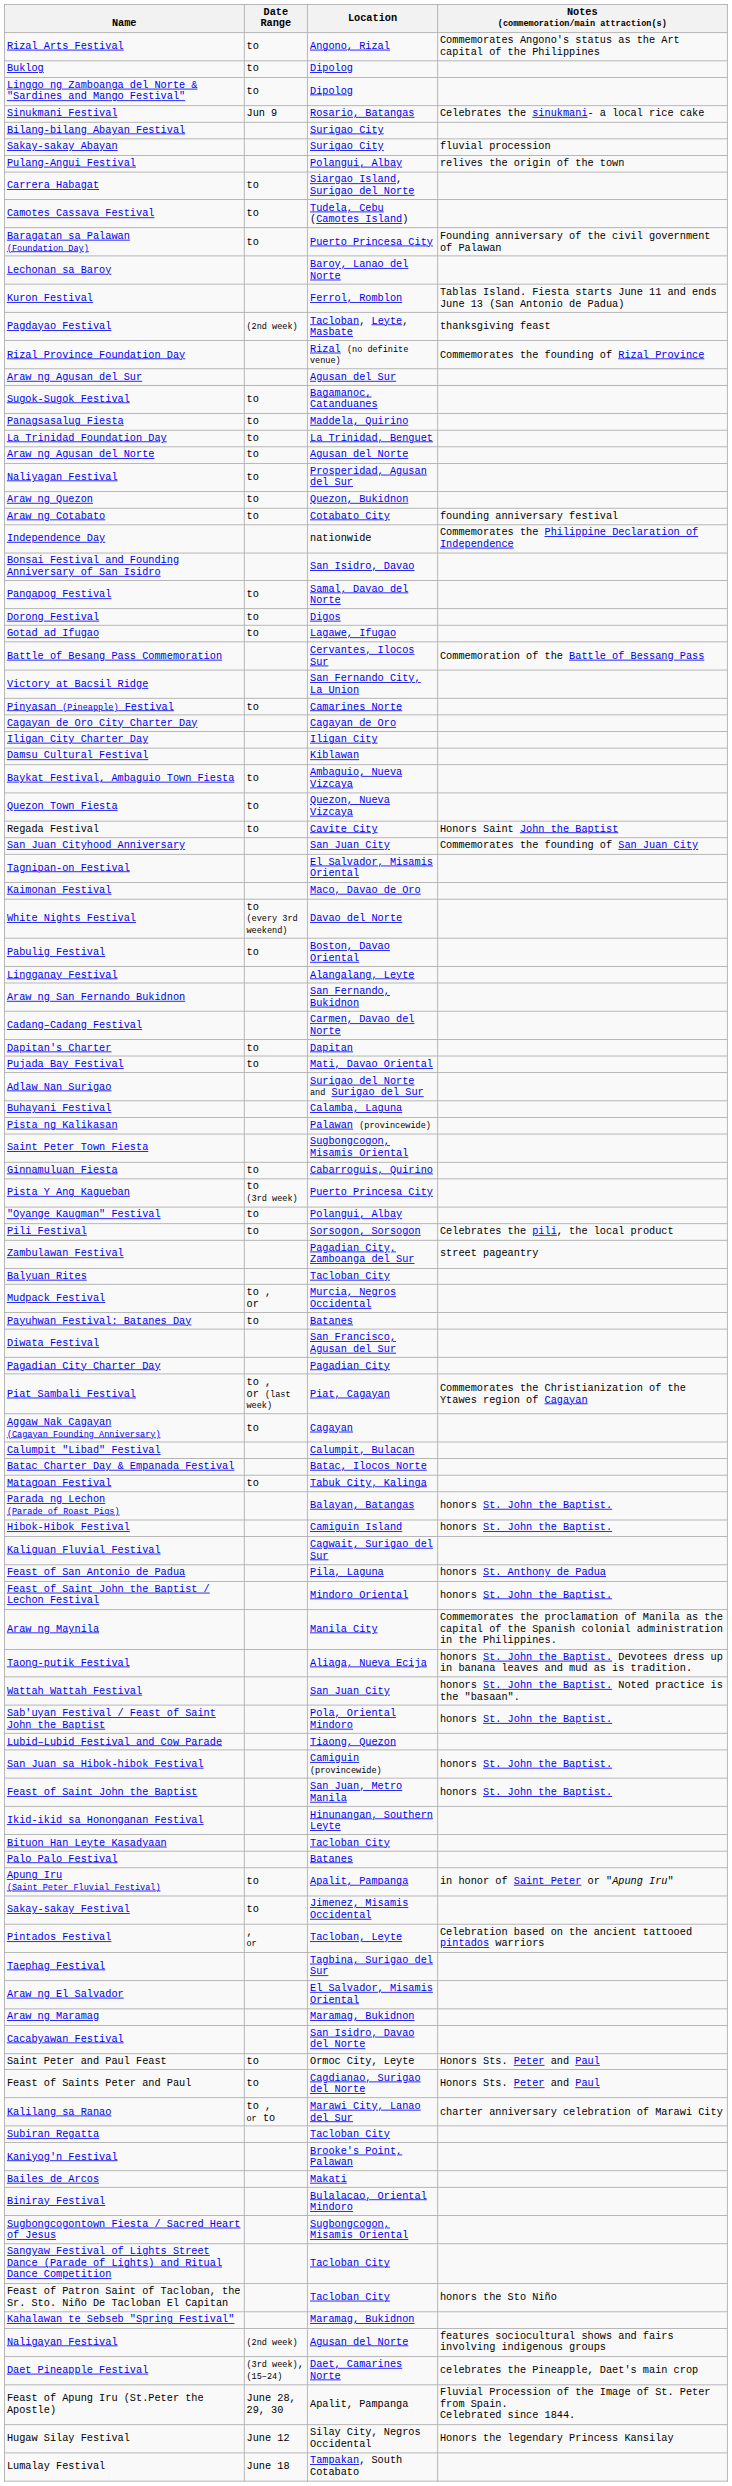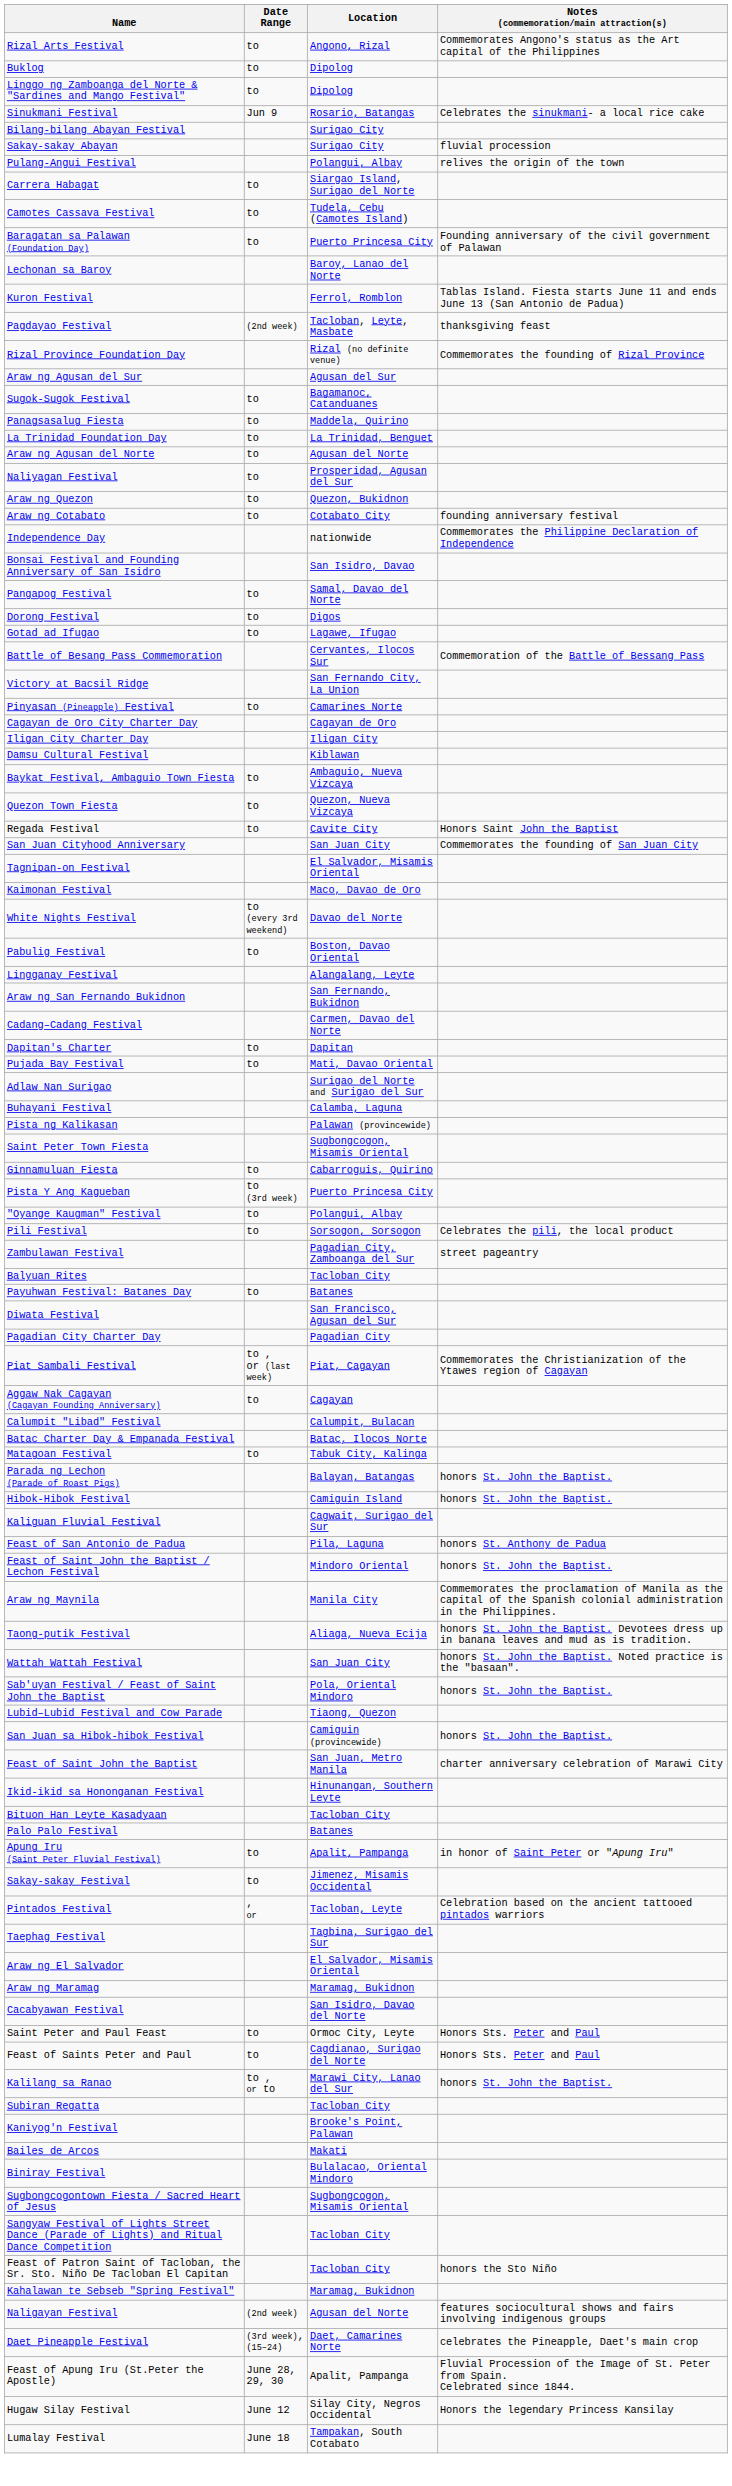 <table class="wikitable sortable" style="font-size:95%;">
 <tr>
 <th><br>Name</th>
 <th>Date Range</th>
 <th>Location</th>
 <th class="unsortable">Notes<br><small>(commemoration/main attraction(s)</small></th>
 </tr>
 <tr>
 <td><a href='#'>Rizal Arts Festival</a></td>
 <td> to </td>
 <td><a href='#'>Angono, Rizal</a></td>
 <td>Commemorates Angono's status as the Art capital of the Philippines</td>
 </tr>
 <tr>
 <td><a href='#'>Buklog</a></td>
 <td> to </td>
 <td><a href='#'>Dipolog</a></td>
 <td></td>
 </tr>
 <tr>
 <td><a href='#'>Linggo ng Zamboanga del Norte & "Sardines and Mango Festival"</a></td>
 <td> to </td>
 <td><a href='#'>Dipolog</a></td>
 <td></td>
 </tr>
 <tr>
 <td><a href='#'>Sinukmani Festival</a></td>
 <td>Jun 9</td>
 <td><a href='#'>Rosario, Batangas</a></td>
 <td>Celebrates the <a href='#'>sinukmani</a>- a local rice cake</td>
 </tr>
 <tr>
 <td><a href='#'>Bilang-bilang Abayan Festival</a></td>
 <td></td>
 <td><a href='#'>Surigao City</a></td>
 <td></td>
 </tr>
 <tr>
 <td><a href='#'>Sakay-sakay Abayan</a></td>
 <td></td>
 <td><a href='#'>Surigao City</a></td>
 <td>fluvial procession</td>
 </tr>
 <tr>
 <td><a href='#'>Pulang-Angui Festival</a></td>
 <td></td>
 <td><a href='#'>Polangui, Albay</a></td>
 <td>relives the origin of the town</td>
 </tr>
 <tr>
 <td><a href='#'>Carrera Habagat</a></td>
 <td> to </td>
 <td><a href='#'>Siargao Island</a>, <a href='#'>Surigao del Norte</a></td>
 <td></td>
 </tr>
 <tr>
 <td><a href='#'>Camotes Cassava Festival</a></td>
 <td> to </td>
 <td><a href='#'>Tudela, Cebu</a> (<a href='#'>Camotes Island</a>)</td>
 <td></td>
 </tr>
 <tr>
 <td><a href='#'>Baragatan sa Palawan<br><small>(Foundation Day)</small></a></td>
 <td> to </td>
 <td><a href='#'>Puerto Princesa City</a></td>
 <td>Founding anniversary of the civil government of Palawan</td>
 </tr>
 <tr>
 <td><a href='#'>Lechonan sa Baroy</a></td>
 <td></td>
 <td><a href='#'>Baroy, Lanao del Norte</a></td>
 <td></td>
 </tr>
 <tr>
 <td><a href='#'>Kuron Festival</a></td>
 <td></td>
 <td><a href='#'>Ferrol, Romblon</a></td>
 <td>Tablas Island. Fiesta starts June 11 and ends June 13 (San Antonio de Padua)</td>
 </tr>
 <tr>
 <td><a href='#'>Pagdayao Festival</a></td>
 <td> <small>(2nd week)</small></td>
 <td><a href='#'>Tacloban</a>, <a href='#'>Leyte</a>, <a href='#'>Masbate</a></td>
 <td>thanksgiving feast</td>
 </tr>
 <tr>
 <td><a href='#'>Rizal Province Foundation Day</a></td>
 <td></td>
 <td><a href='#'>Rizal</a> <small>(no definite venue)</small></td>
 <td>Commemorates the founding of <a href='#'>Rizal Province</a></td>
 </tr>
 <tr>
 <td><a href='#'>Araw ng Agusan del Sur</a></td>
 <td></td>
 <td><a href='#'>Agusan del Sur</a></td>
 <td></td>
 </tr>
 <tr>
 <td><a href='#'>Sugok-Sugok Festival</a></td>
 <td> to </td>
 <td><a href='#'>Bagamanoc, Catanduanes</a></td>
 <td></td>
 </tr>
 <tr>
 <td><a href='#'>Panagsasalug Fiesta</a></td>
 <td> to </td>
 <td><a href='#'>Maddela, Quirino</a></td>
 <td></td>
 </tr>
 <tr>
 <td><a href='#'>La Trinidad Foundation Day</a></td>
 <td> to </td>
 <td><a href='#'>La Trinidad, Benguet</a></td>
 <td></td>
 </tr>
 <tr>
 <td><a href='#'>Araw ng Agusan del Norte</a></td>
 <td> to </td>
 <td><a href='#'>Agusan del Norte</a></td>
 <td></td>
 </tr>
 <tr>
 <td><a href='#'>Naliyagan Festival</a></td>
 <td> to </td>
 <td><a href='#'>Prosperidad, Agusan del Sur</a></td>
 <td></td>
 </tr>
 <tr>
 <td><a href='#'>Araw ng Quezon</a></td>
 <td> to </td>
 <td><a href='#'>Quezon, Bukidnon</a></td>
 <td></td>
 </tr>
 <tr>
 <td><a href='#'>Araw ng Cotabato</a></td>
 <td> to </td>
 <td><a href='#'>Cotabato City</a></td>
 <td>founding anniversary festival</td>
 </tr>
 <tr>
 <td><a href='#'>Independence Day</a></td>
 <td></td>
 <td>nationwide</td>
 <td>Commemorates the <a href='#'>Philippine Declaration of Independence</a></td>
 </tr>
 <tr>
 <td><a href='#'>Bonsai Festival and Founding Anniversary of San Isidro</a></td>
 <td></td>
 <td><a href='#'>San Isidro, Davao</a></td>
 <td></td>
 </tr>
 <tr>
 <td><a href='#'>Pangapog Festival</a></td>
 <td> to </td>
 <td><a href='#'>Samal, Davao del Norte</a></td>
 <td></td>
 </tr>
 <tr>
 <td><a href='#'>Dorong Festival</a></td>
 <td> to </td>
 <td><a href='#'>Digos</a></td>
 <td></td>
 </tr>
 <tr>
 <td><a href='#'>Gotad ad Ifugao</a></td>
 <td> to </td>
 <td><a href='#'>Lagawe, Ifugao</a></td>
 <td></td>
 </tr>
 <tr>
 <td><a href='#'>Battle of Besang Pass Commemoration</a></td>
 <td></td>
 <td><a href='#'>Cervantes, Ilocos Sur</a></td>
 <td>Commemoration of the <a href='#'>Battle of Bessang Pass</a></td>
 </tr>
 <tr>
 <td><a href='#'>Victory at Bacsil Ridge</a></td>
 <td></td>
 <td><a href='#'>San Fernando City, La Union</a></td>
 <td></td>
 </tr>
 <tr>
 <td><a href='#'>Pinyasan <small>(Pineapple)</small> Festival</a></td>
 <td> to </td>
 <td><a href='#'>Camarines Norte</a></td>
 <td></td>
 </tr>
 <tr>
 <td><a href='#'>Cagayan de Oro City Charter Day</a></td>
 <td></td>
 <td><a href='#'>Cagayan de Oro</a></td>
 <td></td>
 </tr>
 <tr>
 <td><a href='#'>Iligan City Charter Day</a></td>
 <td></td>
 <td><a href='#'>Iligan City</a></td>
 <td></td>
 </tr>
 <tr>
 <td><a href='#'>Damsu Cultural Festival</a></td>
 <td></td>
 <td><a href='#'>Kiblawan</a></td>
 <td></td>
 </tr>
 <tr>
 <td><a href='#'>Baykat Festival, Ambaguio Town Fiesta</a></td>
 <td> to </td>
 <td><a href='#'>Ambaguio, Nueva Vizcaya</a></td>
 <td></td>
 </tr>
 <tr>
 <td><a href='#'>Quezon Town Fiesta</a></td>
 <td> to </td>
 <td><a href='#'>Quezon, Nueva Vizcaya</a></td>
 <td></td>
 </tr>
 <tr>
 <td>Regada Festival</td>
 <td> to </td>
 <td><a href='#'>Cavite City</a></td>
 <td>Honors Saint <a href='#'>John the Baptist</a></td>
 </tr>
 <tr>
 <td><a href='#'>San Juan Cityhood Anniversary</a></td>
 <td></td>
 <td><a href='#'>San Juan City</a></td>
 <td>Commemorates the founding of <a href='#'>San Juan City</a></td>
 </tr>
 <tr>
 <td><a href='#'>Tagnipan-on Festival</a></td>
 <td></td>
 <td><a href='#'>El Salvador, Misamis Oriental</a></td>
 <td></td>
 </tr>
 <tr>
 <td><a href='#'>Kaimonan Festival</a></td>
 <td></td>
 <td><a href='#'>Maco, Davao de Oro</a></td>
 <td></td>
 </tr>
 <tr>
 <td><a href='#'>White Nights Festival</a></td>
 <td> to <br><small>(every 3rd weekend)</small></td>
 <td><a href='#'>Davao del Norte</a></td>
 <td></td>
 </tr>
 <tr>
 <td><a href='#'>Pabulig Festival</a></td>
 <td> to </td>
 <td><a href='#'>Boston, Davao Oriental</a></td>
 <td></td>
 </tr>
 <tr>
 <td><a href='#'>Lingganay Festival</a></td>
 <td></td>
 <td><a href='#'>Alangalang, Leyte</a></td>
 <td></td>
 </tr>
 <tr>
 <td><a href='#'>Araw ng San Fernando Bukidnon</a></td>
 <td></td>
 <td><a href='#'>San Fernando, Bukidnon</a></td>
 <td></td>
 </tr>
 <tr>
 <td><a href='#'>Cadang–Cadang Festival</a></td>
 <td></td>
 <td><a href='#'>Carmen, Davao del Norte</a></td>
 <td></td>
 </tr>
 <tr>
 <td><a href='#'>Dapitan's Charter</a></td>
 <td> to </td>
 <td><a href='#'>Dapitan</a></td>
 <td></td>
 </tr>
 <tr>
 <td><a href='#'>Pujada Bay Festival</a></td>
 <td> to </td>
 <td><a href='#'>Mati, Davao Oriental</a></td>
 <td></td>
 </tr>
 <tr>
 <td><a href='#'>Adlaw Nan Surigao</a></td>
 <td></td>
 <td><a href='#'>Surigao del Norte</a> <small>and</small> <a href='#'>Surigao del Sur</a></td>
 <td></td>
 </tr>
 <tr>
 <td><a href='#'>Buhayani Festival</a></td>
 <td></td>
 <td><a href='#'>Calamba, Laguna</a></td>
 <td></td>
 </tr>
 <tr>
 <td><a href='#'>Pista ng Kalikasan</a></td>
 <td></td>
 <td><a href='#'>Palawan</a> <small>(provincewide)</small></td>
 <td></td>
 </tr>
 <tr>
 <td><a href='#'>Saint Peter Town Fiesta</a></td>
 <td></td>
 <td><a href='#'>Sugbongcogon, Misamis Oriental</a></td>
 <td></td>
 </tr>
 <tr>
 <td><a href='#'>Ginnamuluan Fiesta</a></td>
 <td> to </td>
 <td><a href='#'>Cabarroguis, Quirino</a></td>
 <td></td>
 </tr>
 <tr>
 <td><a href='#'>Pista Y Ang Kagueban</a></td>
 <td> to <br><small>(3rd week)</small></td>
 <td><a href='#'>Puerto Princesa City</a></td>
 <td></td>
 </tr>
 <tr>
 <td><a href='#'>"Oyange Kaugman" Festival</a></td>
 <td> to </td>
 <td><a href='#'>Polangui, Albay</a></td>
 <td></td>
 </tr>
 <tr>
 <td><a href='#'>Pili Festival</a></td>
 <td> to </td>
 <td><a href='#'>Sorsogon, Sorsogon</a></td>
 <td>Celebrates the <a href='#'>pili</a>, the local product</td>
 </tr>
 <tr>
 <td><a href='#'>Zambulawan Festival</a></td>
 <td></td>
 <td><a href='#'>Pagadian City, Zamboanga del Sur</a></td>
 <td>street pageantry</td>
 </tr>
 <tr>
 <td><a href='#'>Balyuan Rites</a></td>
 <td></td>
 <td><a href='#'>Tacloban City</a></td>
 <td></td>
 </tr>
 <tr>
-<td><a href='#'>Mudpack Festival</a></td>
-<td> to ,<br>or </td>
-<td><a href='#'>Murcia, Negros Occidental</a></td>
-<td></td>
-</tr>
-<tr>
 <td><a href='#'>Payuhwan Festival: Batanes Day</a></td>
 <td> to </td>
 <td><a href='#'>Batanes</a></td>
 <td></td>
 </tr>
 <tr>
 <td><a href='#'>Diwata Festival</a></td>
 <td></td>
 <td><a href='#'>San Francisco, Agusan del Sur</a></td>
 <td></td>
 </tr>
 <tr>
 <td><a href='#'>Pagadian City Charter Day</a></td>
 <td></td>
 <td><a href='#'>Pagadian City</a></td>
 <td></td>
 </tr>
 <tr>
 <td><a href='#'>Piat Sambali Festival</a></td>
 <td> to ,<br>or <small>(last week)</small></td>
 <td><a href='#'>Piat, Cagayan</a></td>
 <td>Commemorates the Christianization of the Ytawes region of <a href='#'>Cagayan</a></td>
 </tr>
 <tr>
 <td><a href='#'>Aggaw Nak Cagayan<br><small>(Cagayan Founding Anniversary)</small></a></td>
 <td> to </td>
 <td><a href='#'>Cagayan</a></td>
 <td></td>
 </tr>
 <tr>
 <td><a href='#'>Calumpit "Libad" Festival</a></td>
 <td></td>
 <td><a href='#'>Calumpit, Bulacan</a></td>
 <td></td>
 </tr>
 <tr>
 <td><a href='#'>Batac Charter Day & Empanada Festival</a></td>
 <td></td>
 <td><a href='#'>Batac, Ilocos Norte</a></td>
 <td></td>
 </tr>
 <tr>
 <td><a href='#'>Matagoan Festival</a></td>
 <td> to </td>
 <td><a href='#'>Tabuk City, Kalinga</a></td>
 <td></td>
 </tr>
 <tr>
 <td><a href='#'>Parada ng Lechon<br><small>(Parade of Roast Pigs)</small></a></td>
 <td></td>
 <td><a href='#'>Balayan, Batangas</a></td>
 <td>honors <a href='#'>St. John the Baptist.</a></td>
 </tr>
 <tr>
 <td><a href='#'>Hibok-Hibok Festival</a></td>
 <td></td>
 <td><a href='#'>Camiguin Island</a></td>
 <td>honors <a href='#'>St. John the Baptist.</a></td>
 </tr>
 <tr>
 <td><a href='#'>Kaliguan Fluvial Festival</a></td>
 <td></td>
 <td><a href='#'>Cagwait, Surigao del Sur</a></td>
 <td></td>
 </tr>
 <tr>
 <td><a href='#'>Feast of San Antonio de Padua</a></td>
 <td></td>
 <td><a href='#'>Pila, Laguna</a></td>
 <td>honors <a href='#'>St. Anthony de Padua</a></td>
 </tr>
 <tr>
 <td><a href='#'>Feast of Saint John the Baptist / Lechon Festival</a></td>
 <td></td>
 <td><a href='#'>Mindoro Oriental</a></td>
 <td>honors <a href='#'>St. John the Baptist.</a></td>
 </tr>
 <tr>
 <td><a href='#'>Araw ng Maynila</a></td>
 <td></td>
 <td><a href='#'>Manila City</a></td>
 <td>Commemorates the proclamation of Manila as the capital of the Spanish colonial administration in the Philippines.</td>
 </tr>
 <tr>
 <td><a href='#'>Taong-putik Festival</a></td>
 <td></td>
 <td><a href='#'>Aliaga, Nueva Ecija</a></td>
 <td>honors <a href='#'>St. John the Baptist.</a> Devotees dress up in banana leaves and mud as is tradition.</td>
 </tr>
 <tr>
 <td><a href='#'>Wattah Wattah Festival</a></td>
 <td></td>
 <td><a href='#'>San Juan City</a></td>
 <td>honors <a href='#'>St. John the Baptist.</a> Noted practice is the "basaan".</td>
 </tr>
 <tr>
 <td><a href='#'>Sab'uyan Festival / Feast of Saint John the Baptist</a></td>
 <td></td>
 <td><a href='#'>Pola, Oriental Mindoro</a></td>
 <td>honors <a href='#'>St. John the Baptist.</a></td>
 </tr>
 <tr>
 <td><a href='#'>Lubid–Lubid Festival and Cow Parade</a></td>
 <td></td>
 <td><a href='#'>Tiaong, Quezon</a></td>
 <td></td>
 </tr>
 <tr>
 <td><a href='#'>San Juan sa Hibok-hibok Festival</a></td>
 <td></td>
 <td><a href='#'>Camiguin</a> <small>(provincewide)</small></td>
 <td>honors <a href='#'>St. John the Baptist.</a></td>
 </tr>
 <tr>
 <td><a href='#'>Feast of Saint John the Baptist</a></td>
 <td></td>
 <td><a href='#'>San Juan, Metro Manila</a></td>
-<td>honors <a href='#'>St. John the Baptist.</a></td>
+<td>charter anniversary celebration of Marawi City</td>
 </tr>
 <tr>
 <td><a href='#'>Ikid-ikid sa Hononganan Festival</a></td>
 <td></td>
 <td><a href='#'>Hinunangan, Southern Leyte</a></td>
 <td></td>
 </tr>
 <tr>
 <td><a href='#'>Bituon Han Leyte Kasadyaan</a></td>
 <td></td>
 <td><a href='#'>Tacloban City</a></td>
 <td></td>
 </tr>
 <tr>
 <td><a href='#'>Palo Palo Festival</a></td>
 <td></td>
 <td><a href='#'>Batanes</a></td>
 <td></td>
 </tr>
 <tr>
 <td><a href='#'>Apung Iru<br><small>(Saint Peter Fluvial Festival)</small></a></td>
 <td> to </td>
 <td><a href='#'>Apalit, Pampanga</a></td>
 <td>in honor of <a href='#'>Saint Peter</a> or "<em>Apung Iru</em>"</td>
 </tr>
 <tr>
 <td><a href='#'>Sakay-sakay Festival</a></td>
 <td> to </td>
 <td><a href='#'>Jimenez, Misamis Occidental</a></td>
 <td></td>
 </tr>
 <tr>
 <td><a href='#'>Pintados Festival</a></td>
 <td>,<br><small>or</small> </td>
 <td><a href='#'>Tacloban, Leyte</a></td>
 <td>Celebration based on the ancient tattooed <a href='#'>pintados</a> warriors</td>
 </tr>
 <tr>
 <td><a href='#'>Taephag Festival</a></td>
 <td></td>
 <td><a href='#'>Tagbina, Surigao del Sur</a></td>
 <td></td>
 </tr>
 <tr>
 <td><a href='#'>Araw ng El Salvador</a></td>
 <td></td>
 <td><a href='#'>El Salvador, Misamis Oriental</a></td>
 <td></td>
 </tr>
 <tr>
 <td><a href='#'>Araw ng Maramag</a></td>
 <td></td>
 <td><a href='#'>Maramag, Bukidnon</a></td>
 <td></td>
 </tr>
 <tr>
 <td><a href='#'>Cacabyawan Festival</a></td>
 <td></td>
 <td><a href='#'>San Isidro, Davao del Norte</a></td>
 <td></td>
 </tr>
 <tr>
 <td>Saint Peter and Paul Feast</td>
 <td> to </td>
 <td>Ormoc City, Leyte</td>
 <td>Honors Sts. <a href='#'>Peter</a> and <a href='#'>Paul</a></td>
 </tr>
 <tr>
 <td>Feast of Saints Peter and Paul</td>
 <td> to </td>
 <td><a href='#'>Cagdianao, Surigao del Norte</a></td>
 <td>Honors Sts. <a href='#'>Peter</a> and <a href='#'>Paul</a></td>
 </tr>
 <tr>
 <td><a href='#'>Kalilang sa Ranao</a></td>
 <td> to ,<br><small>or</small>  to </td>
 <td><a href='#'>Marawi City, Lanao del Sur</a></td>
-<td>charter anniversary celebration of Marawi City</td>
+<td>honors <a href='#'>St. John the Baptist.</a></td>
 </tr>
 <tr>
 <td><a href='#'>Subiran Regatta</a></td>
 <td></td>
 <td><a href='#'>Tacloban City</a></td>
 <td></td>
 </tr>
 <tr>
 <td><a href='#'>Kaniyog'n Festival</a></td>
 <td></td>
 <td><a href='#'>Brooke's Point, Palawan</a></td>
 <td></td>
 </tr>
 <tr>
 <td><a href='#'>Bailes de Arcos</a></td>
 <td></td>
 <td><a href='#'>Makati</a></td>
 <td></td>
 </tr>
 <tr>
 <td><a href='#'>Biniray Festival</a></td>
 <td></td>
 <td><a href='#'>Bulalacao, Oriental Mindoro</a></td>
 <td></td>
 </tr>
 <tr>
 <td><a href='#'>Sugbongcogontown Fiesta / Sacred Heart of Jesus</a></td>
 <td></td>
 <td><a href='#'>Sugbongcogon, Misamis Oriental</a></td>
 <td></td>
 </tr>
 <tr>
 <td><a href='#'>Sangyaw Festival of Lights Street Dance (Parade of Lights) and Ritual Dance Competition</a></td>
 <td></td>
 <td><a href='#'>Tacloban City</a></td>
 <td></td>
 </tr>
 <tr>
 <td>Feast of Patron Saint of Tacloban, the Sr. Sto. Niño De Tacloban El Capitan</td>
 <td></td>
 <td><a href='#'>Tacloban City</a></td>
 <td>honors the Sto Niño</td>
 </tr>
 <tr>
 <td><a href='#'>Kahalawan te Sebseb "Spring Festival"</a></td>
 <td></td>
 <td><a href='#'>Maramag, Bukidnon</a></td>
 <td></td>
 </tr>
 <tr>
 <td><a href='#'>Naligayan Festival</a></td>
 <td> <small>(2nd week)</small></td>
 <td><a href='#'>Agusan del Norte</a></td>
 <td>features sociocultural shows and fairs involving indigenous groups</td>
 </tr>
 <tr>
 <td><a href='#'>Daet Pineapple Festival</a></td>
 <td> <small>(3rd week)</small>,<br><small>(15–24)</small></td>
 <td><a href='#'>Daet, Camarines Norte</a></td>
 <td>celebrates the Pineapple, Daet's main crop</td>
 </tr>
 <tr>
 <td>Feast of Apung Iru (St.Peter the Apostle)</td>
 <td>June 28, 29, 30</td>
 <td>Apalit, Pampanga</td>
 <td>Fluvial Procession of the Image of St. Peter from Spain.<br>Celebrated since 1844.</td>
 </tr>
 <tr>
 <td>Hugaw Silay Festival</td>
 <td>June 12</td>
 <td>Silay City, Negros Occidental</td>
 <td>Honors the legendary Princess Kansilay</td>
 </tr>
 <tr>
 <td>Lumalay Festival</td>
 <td>June 18</td>
 <td><a href='#'>Tampakan</a>, South Cotabato</td>
 <td></td>
 </tr>
 </table>
